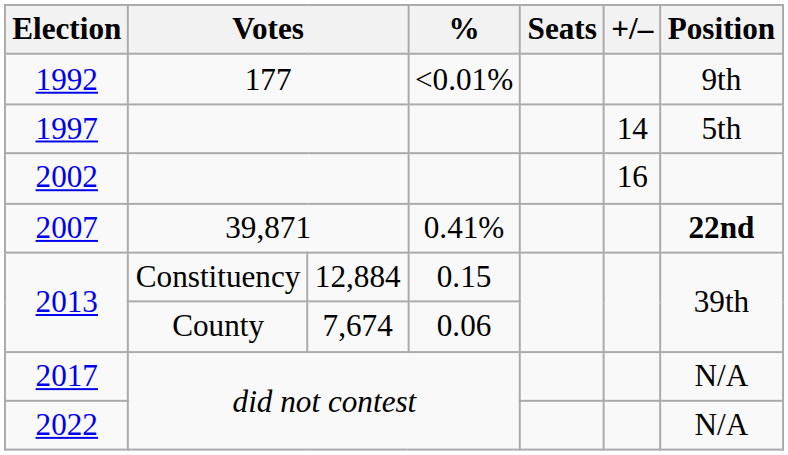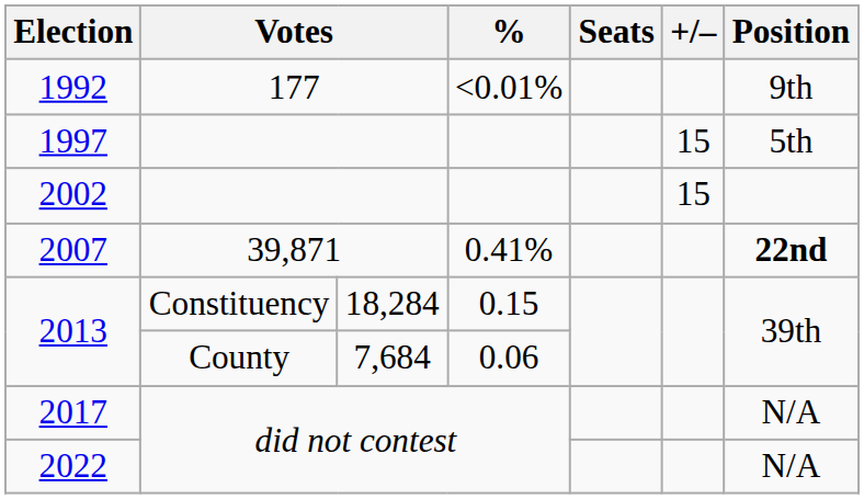 <table class="wikitable" style="text-align:center">
 <tr>
 <th>Election</th>
 <th colspan="2">Votes</th>
 <th>%</th>
 <th>Seats</th>
 <th>+/–</th>
 <th>Position</th>
 </tr>
 <tr>
 <td><a href='#'>1992</a></td>
 <td colspan="2">177</td>
 <td><0.01%</td>
 <td></td>
 <td></td>
 <td> 9th</td>
 </tr>
 <tr>
 <td><a href='#'>1997</a></td>
 <td colspan="2"></td>
 <td></td>
 <td></td>
-<td> 14</td>
+<td> 15</td>
 <td> 5th</td>
 </tr>
 <tr>
 <td><a href='#'>2002</a></td>
 <td colspan="2"></td>
 <td></td>
 <td></td>
-<td> 16</td>
+<td> 15</td>
 <td></td>
 </tr>
 <tr>
 <td><a href='#'>2007</a></td>
 <td colspan="2">39,871</td>
 <td>0.41%</td>
 <td></td>
 <td></td>
 <td><strong> 22nd</strong></td>
 </tr>
 <tr>
 <td rowspan="2"><a href='#'>2013</a></td>
 <td>Constituency</td>
-<td>12,884</td>
+<td>18,284</td>
 <td>0.15</td>
 <td rowspan="2"></td>
 <td rowspan="2"></td>
 <td rowspan="2"> 39th</td>
 </tr>
 <tr>
 <td>County</td>
-<td>7,674</td>
+<td>7,684</td>
 <td>0.06</td>
 </tr>
 <tr>
 <td><a href='#'>2017</a></td>
 <td colspan="3" rowspan="2"><em>did not contest</em></td>
 <td></td>
 <td></td>
 <td>N/A</td>
 </tr>
 <tr>
 <td><a href='#'>2022</a></td>
 <td></td>
 <td></td>
 <td>N/A</td>
 </tr>
 </table>
